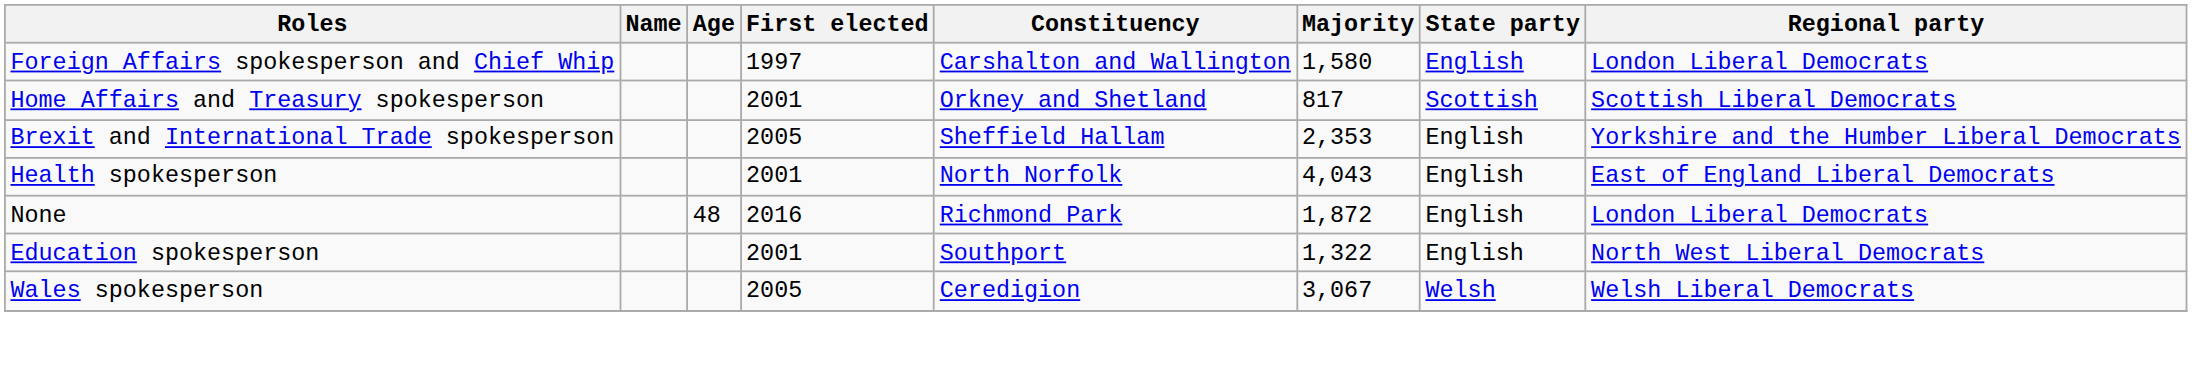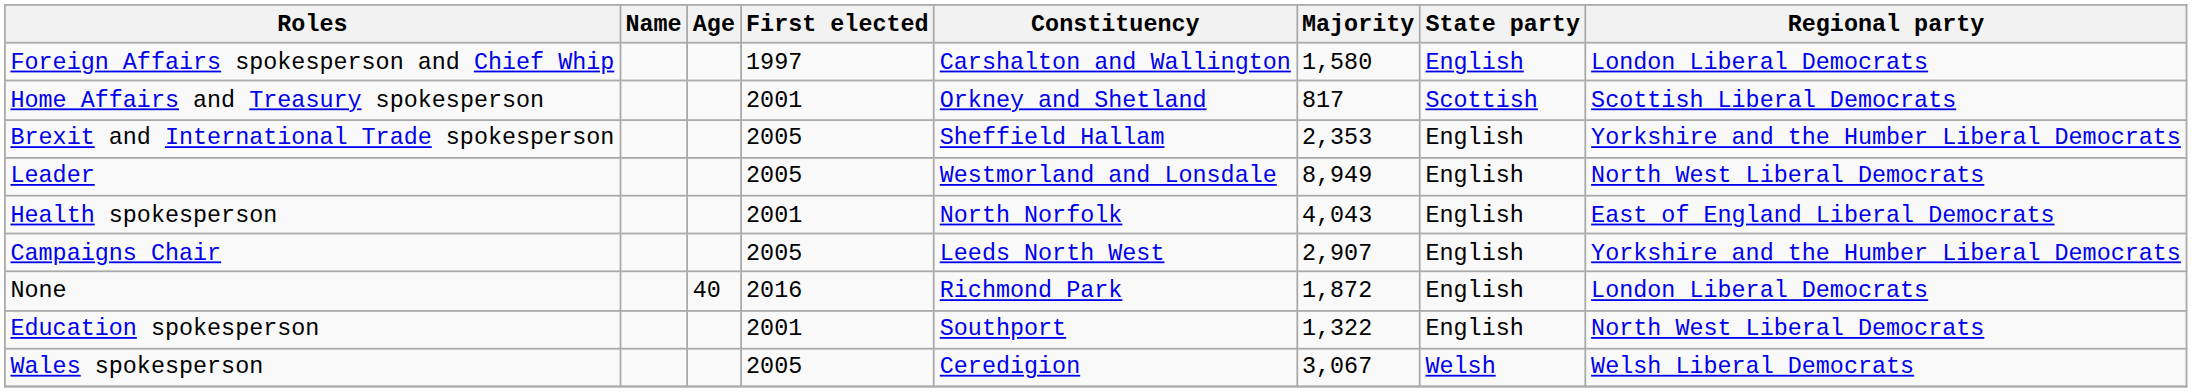 <table class="wikitable sortable">
 <tr>
 <th>Roles</th>
 <th>Name</th>
 <th>Age</th>
 <th>First elected</th>
 <th>Constituency</th>
 <th>Majority</th>
 <th>State party</th>
 <th>Regional party</th>
 </tr>
 <tr>
 <td><a href='#'>Foreign Affairs</a> spokesperson and <a href='#'>Chief Whip</a></td>
 <td></td>
 <td></td>
 <td>1997</td>
 <td><a href='#'>Carshalton and Wallington</a></td>
 <td>1,580</td>
 <td><a href='#'>English</a></td>
 <td><a href='#'>London Liberal Democrats</a></td>
 </tr>
 <tr>
 <td><a href='#'>Home Affairs</a> and <a href='#'>Treasury</a> spokesperson</td>
 <td></td>
 <td></td>
 <td>2001</td>
 <td><a href='#'>Orkney and Shetland</a></td>
 <td>817</td>
 <td><a href='#'>Scottish</a></td>
 <td><a href='#'>Scottish Liberal Democrats</a></td>
 </tr>
 <tr>
 <td><a href='#'>Brexit</a> and <a href='#'>International Trade</a> spokesperson</td>
 <td></td>
 <td></td>
 <td>2005</td>
 <td><a href='#'>Sheffield Hallam</a></td>
 <td>2,353</td>
 <td>English</td>
 <td><a href='#'>Yorkshire and the Humber Liberal Democrats</a></td>
 </tr>
 <tr>
+<td><a href='#'>Leader</a></td>
+<td></td>
+<td></td>
+<td>2005</td>
+<td><a href='#'>Westmorland and Lonsdale</a></td>
+<td>8,949</td>
+<td>English</td>
+<td><a href='#'>North West Liberal Democrats</a></td>
+</tr>
+<tr>
 <td><a href='#'>Health</a> spokesperson</td>
 <td></td>
 <td></td>
 <td>2001</td>
 <td><a href='#'>North Norfolk</a></td>
 <td>4,043</td>
 <td>English</td>
 <td><a href='#'>East of England Liberal Democrats</a></td>
 </tr>
 <tr>
+<td><a href='#'>Campaigns Chair</a></td>
+<td></td>
+<td></td>
+<td>2005</td>
+<td><a href='#'>Leeds North West</a></td>
+<td>2,907</td>
+<td>English</td>
+<td><a href='#'>Yorkshire and the Humber Liberal Democrats</a></td>
+</tr>
+<tr>
 <td>None</td>
 <td></td>
-<td>48</td>
+<td>40</td>
 <td>2016</td>
 <td><a href='#'>Richmond Park</a></td>
 <td>1,872</td>
 <td>English</td>
 <td><a href='#'>London Liberal Democrats</a></td>
 </tr>
 <tr>
 <td><a href='#'>Education</a> spokesperson</td>
 <td></td>
 <td></td>
 <td>2001</td>
 <td><a href='#'>Southport</a></td>
 <td>1,322</td>
 <td>English</td>
 <td><a href='#'>North West Liberal Democrats</a></td>
 </tr>
 <tr>
 <td><a href='#'>Wales</a> spokesperson</td>
 <td></td>
 <td></td>
 <td>2005</td>
 <td><a href='#'>Ceredigion</a></td>
 <td>3,067</td>
 <td><a href='#'>Welsh</a></td>
 <td><a href='#'>Welsh Liberal Democrats</a></td>
 </tr>
 <tr>
 </tr>
 </table>
